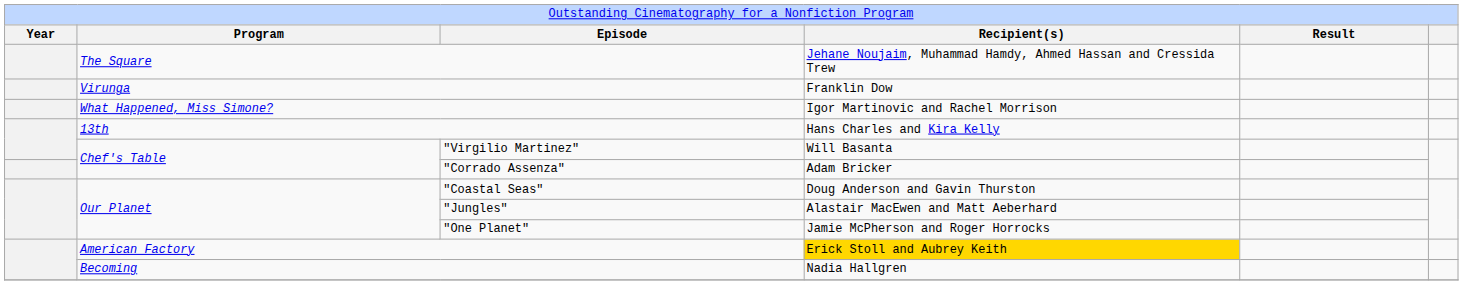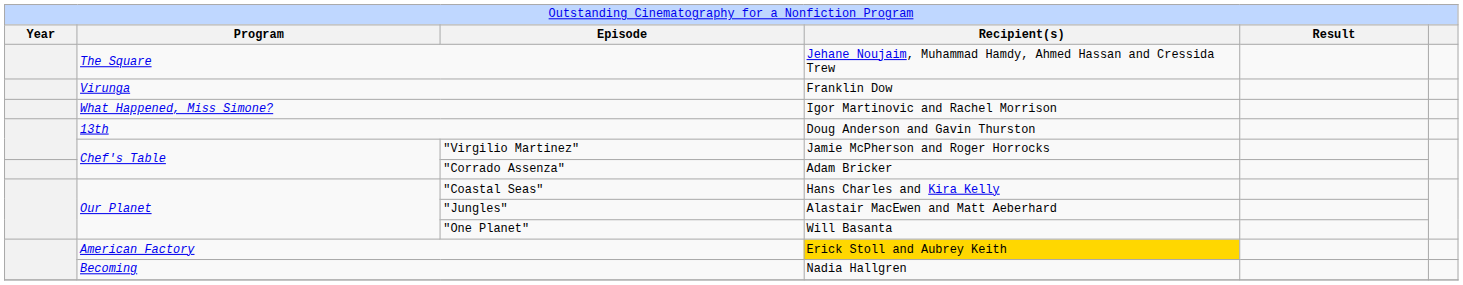 <table class="wikitable plainrowheaders" style="font-size: 90%" width=90%>
 <tr ---- bgcolor="#bfd7ff">
 <td colspan=6 align=center><a href='#'>Outstanding Cinematography for a Nonfiction Program</a></td>
 </tr>
 <tr ---- bgcolor="#ebf5ff">
 <th width="5%">Year</th>
 <th width="25%">Program</th>
 <th width="25%">Episode</th>
 <th width="30%">Recipient(s)</th>
 <th width="13%">Result</th>
 <th width="5%"></th>
 </tr>
 <tr>
 <th scope=row></th>
 <td colspan="2"><em><a href='#'>The Square</a></em></td>
 <td><a href='#'>Jehane Noujaim</a>, Muhammad Hamdy, Ahmed Hassan and Cressida Trew</td>
 <td></td>
 <td></td>
 </tr>
 <tr>
 <th scope=row></th>
 <td colspan="2"><em><a href='#'>Virunga</a></em></td>
 <td>Franklin Dow</td>
 <td></td>
 <td></td>
 </tr>
 <tr>
 <th scope=row></th>
 <td colspan="2"><em><a href='#'>What Happened, Miss Simone?</a></em></td>
 <td>Igor Martinovic and Rachel Morrison</td>
 <td></td>
 <td></td>
 </tr>
 <tr>
 <th rowspan="2" scope=row></th>
 <td colspan="2"><em><a href='#'>13th</a></em></td>
-<td>Hans Charles and <a href='#'>Kira Kelly</a></td>
+<td>Doug Anderson and Gavin Thurston</td>
 <td></td>
 <td></td>
 </tr>
 <tr>
 <td rowspan="2"><em><a href='#'>Chef's Table</a></em></td>
 <td>"Virgilio Martinez"</td>
-<td>Will Basanta</td>
+<td>Jamie McPherson and Roger Horrocks</td>
 <td></td>
 <td rowspan="2"></td>
 </tr>
 <tr>
 <th scope=row></th>
 <td>"Corrado Assenza"</td>
 <td>Adam Bricker</td>
 <td></td>
 </tr>
 <tr>
 <th rowspan="3" scope=row></th>
 <td rowspan="3"><em><a href='#'>Our Planet</a></em></td>
 <td>"Coastal Seas"</td>
-<td>Doug Anderson and Gavin Thurston</td>
+<td>Hans Charles and <a href='#'>Kira Kelly</a></td>
 <td></td>
 <td rowspan="3"></td>
 </tr>
 <tr>
 <td>"Jungles"</td>
 <td>Alastair MacEwen and Matt Aeberhard</td>
 <td></td>
 </tr>
 <tr>
 <td>"One Planet"</td>
-<td>Jamie McPherson and Roger Horrocks</td>
+<td>Will Basanta</td>
 <td></td>
 </tr>
 <tr>
 <th rowspan="2" scope=row></th>
 <td colspan="2"><em><a href='#'>American Factory</a></em></td>
 <td style="background: gold;">Erick Stoll and Aubrey Keith</td>
 <td></td>
 <td></td>
 </tr>
 <tr>
 <td colspan="2"><em><a href='#'>Becoming</a></em></td>
 <td>Nadia Hallgren</td>
 <td></td>
 <td></td>
 </tr>
 <tr>
 </tr>
 </table>
